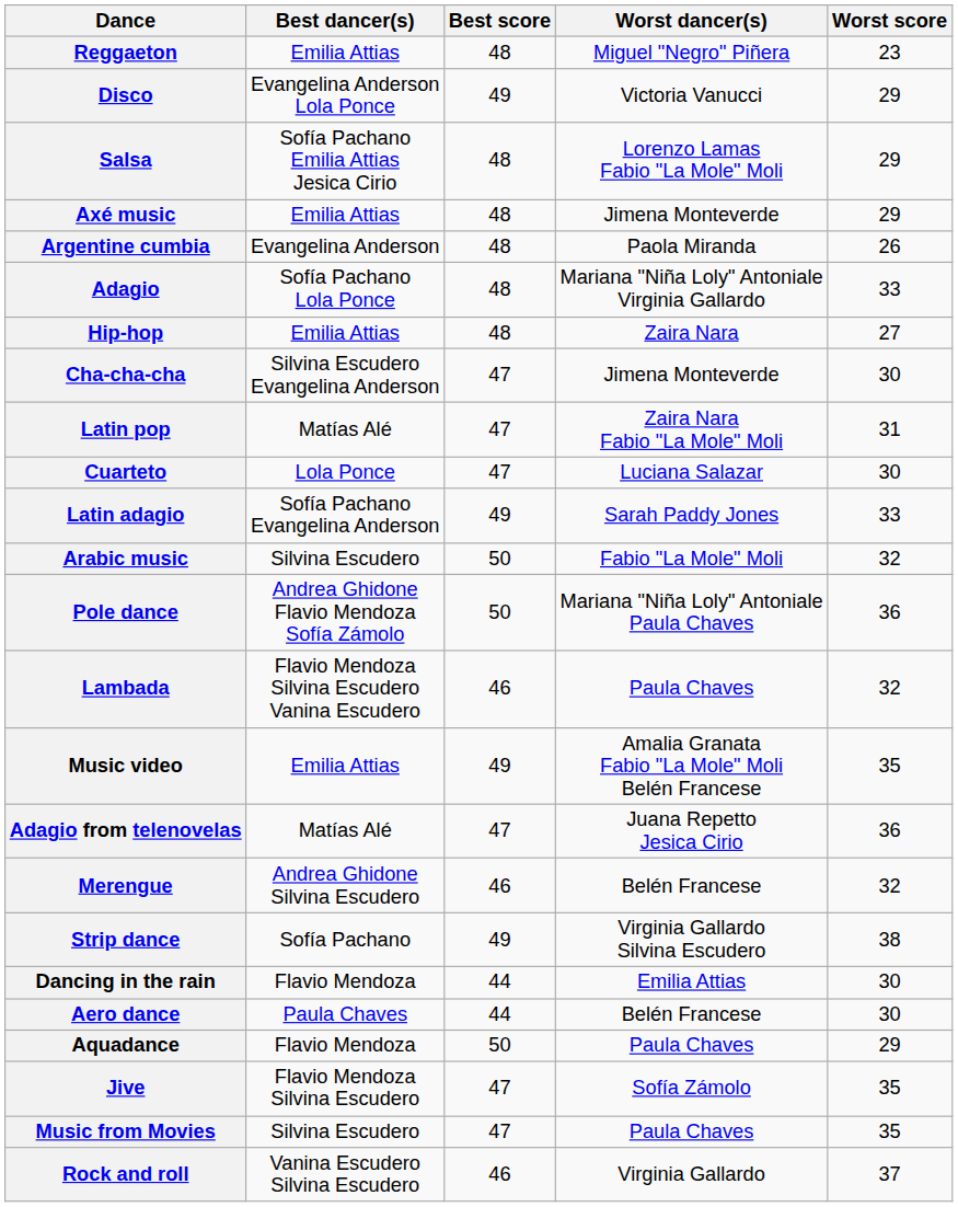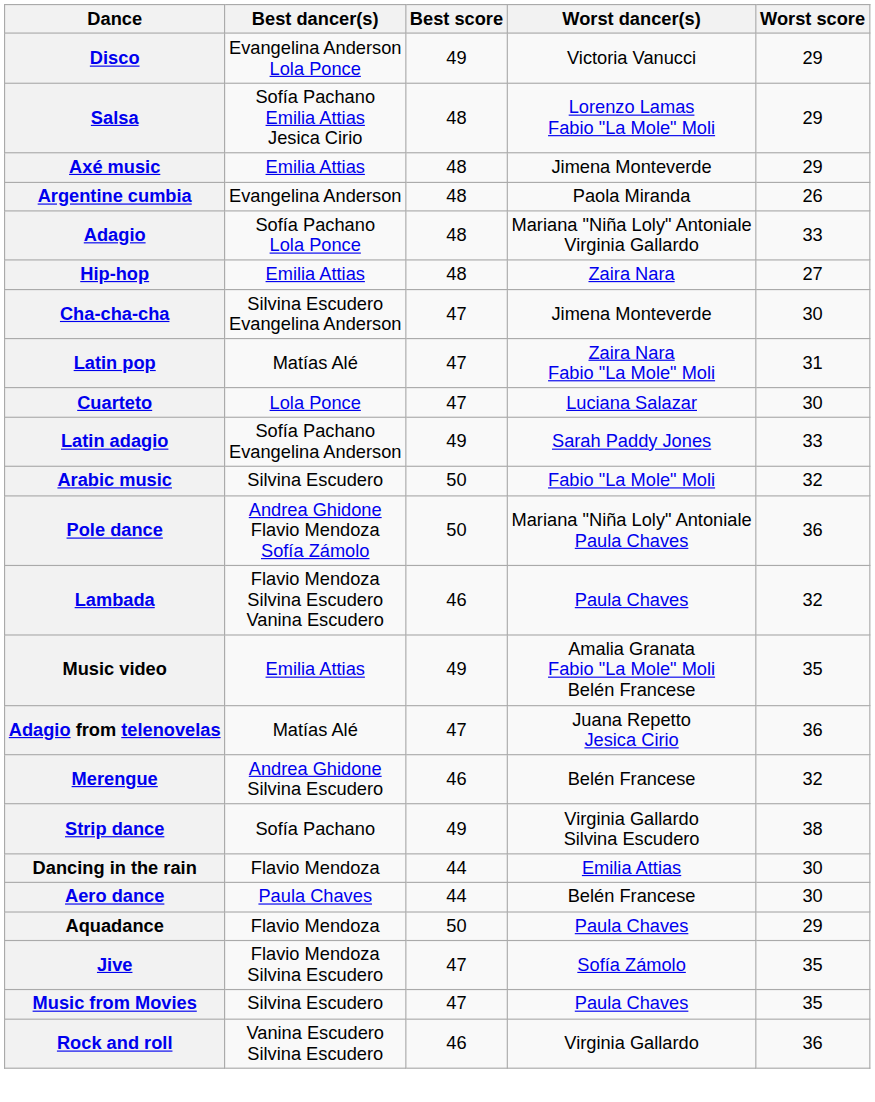 <table class="wikitable sortable" style="text-align:center;">
 <tr>
 <th>Dance</th>
 <th class="sortable">Best dancer(s)</th>
 <th>Best score</th>
 <th class="sortable">Worst dancer(s)</th>
 <th>Worst score</th>
-</tr>
-<tr>
-<th><a href='#'>Reggaeton</a></th>
-<td><a href='#'>Emilia Attias</a></td>
-<td>48</td>
-<td><a href='#'>Miguel "Negro" Piñera</a></td>
-<td>23</td>
 </tr>
 <tr>
 <th><a href='#'>Disco</a></th>
 <td>Evangelina Anderson<br><a href='#'>Lola Ponce</a></td>
 <td>49</td>
 <td>Victoria Vanucci</td>
 <td>29</td>
 </tr>
 <tr>
 <th><a href='#'>Salsa</a></th>
 <td>Sofía Pachano<br><a href='#'>Emilia Attias</a><br>Jesica Cirio</td>
 <td>48</td>
 <td><a href='#'>Lorenzo Lamas</a><br><a href='#'>Fabio "La Mole" Moli</a></td>
 <td>29</td>
 </tr>
 <tr>
 <th><a href='#'>Axé music</a></th>
 <td><a href='#'>Emilia Attias</a></td>
 <td>48</td>
 <td>Jimena Monteverde</td>
 <td>29</td>
 </tr>
 <tr>
 <th><a href='#'>Argentine cumbia</a></th>
 <td>Evangelina Anderson</td>
 <td>48</td>
 <td>Paola Miranda</td>
 <td>26</td>
 </tr>
 <tr>
 <th><a href='#'>Adagio</a></th>
 <td>Sofía Pachano<br><a href='#'>Lola Ponce</a></td>
 <td>48</td>
 <td>Mariana "Niña Loly" Antoniale<br>Virginia Gallardo</td>
 <td>33</td>
 </tr>
 <tr>
 <th><a href='#'>Hip-hop</a></th>
 <td><a href='#'>Emilia Attias</a></td>
 <td>48</td>
 <td><a href='#'>Zaira Nara</a></td>
 <td>27</td>
 </tr>
 <tr>
 <th><a href='#'>Cha-cha-cha</a></th>
 <td>Silvina Escudero<br>Evangelina Anderson</td>
 <td>47</td>
 <td>Jimena Monteverde</td>
 <td>30</td>
 </tr>
 <tr>
 <th><a href='#'>Latin pop</a></th>
 <td>Matías Alé</td>
 <td>47</td>
 <td><a href='#'>Zaira Nara</a><br><a href='#'>Fabio "La Mole" Moli</a></td>
 <td>31</td>
 </tr>
 <tr>
 <th><a href='#'>Cuarteto</a></th>
 <td><a href='#'>Lola Ponce</a></td>
 <td>47</td>
 <td><a href='#'>Luciana Salazar</a></td>
 <td>30</td>
 </tr>
 <tr>
 <th><a href='#'>Latin adagio</a></th>
 <td>Sofía Pachano<br>Evangelina Anderson</td>
 <td>49</td>
 <td><a href='#'>Sarah Paddy Jones</a></td>
 <td>33</td>
 </tr>
 <tr>
 <th><a href='#'>Arabic music</a></th>
 <td>Silvina Escudero</td>
 <td>50</td>
 <td><a href='#'>Fabio "La Mole" Moli</a></td>
 <td>32</td>
 </tr>
 <tr>
 <th><a href='#'>Pole dance</a></th>
 <td><a href='#'>Andrea Ghidone</a><br>Flavio Mendoza<br><a href='#'>Sofía Zámolo</a></td>
 <td>50</td>
 <td>Mariana "Niña Loly" Antoniale<br><a href='#'>Paula Chaves</a></td>
 <td>36</td>
 </tr>
 <tr>
 <th><a href='#'>Lambada</a></th>
 <td>Flavio Mendoza<br>Silvina Escudero<br>Vanina Escudero</td>
 <td>46</td>
 <td><a href='#'>Paula Chaves</a></td>
 <td>32</td>
 </tr>
 <tr>
 <th>Music video</th>
 <td><a href='#'>Emilia Attias</a></td>
 <td>49</td>
 <td>Amalia Granata<br><a href='#'>Fabio "La Mole" Moli</a><br>Belén Francese</td>
 <td>35</td>
 </tr>
 <tr>
 <th><a href='#'>Adagio</a> from <a href='#'>telenovelas</a></th>
 <td>Matías Alé</td>
 <td>47</td>
 <td>Juana Repetto<br><a href='#'>Jesica Cirio</a></td>
 <td>36</td>
 </tr>
 <tr>
 <th><a href='#'>Merengue</a></th>
 <td><a href='#'>Andrea Ghidone</a><br>Silvina Escudero</td>
 <td>46</td>
 <td>Belén Francese</td>
 <td>32</td>
 </tr>
 <tr>
 <th><a href='#'>Strip dance</a></th>
 <td>Sofía Pachano</td>
 <td>49</td>
 <td>Virginia Gallardo<br>Silvina Escudero</td>
 <td>38</td>
 </tr>
 <tr>
 <th>Dancing in the rain</th>
 <td>Flavio Mendoza</td>
 <td>44</td>
 <td><a href='#'>Emilia Attias</a></td>
 <td>30</td>
 </tr>
 <tr>
 <th><a href='#'>Aero dance</a></th>
 <td><a href='#'>Paula Chaves</a></td>
 <td>44</td>
 <td>Belén Francese</td>
 <td>30</td>
 </tr>
 <tr>
 <th>Aquadance</th>
 <td>Flavio Mendoza</td>
 <td>50</td>
 <td><a href='#'>Paula Chaves</a></td>
 <td>29</td>
 </tr>
 <tr>
 <th><a href='#'>Jive</a></th>
 <td>Flavio Mendoza<br>Silvina Escudero</td>
 <td>47</td>
 <td><a href='#'>Sofía Zámolo</a></td>
 <td>35</td>
 </tr>
 <tr>
 <th><a href='#'>Music from Movies</a></th>
 <td>Silvina Escudero</td>
 <td>47</td>
 <td><a href='#'>Paula Chaves</a></td>
 <td>35</td>
 </tr>
 <tr>
 <th><a href='#'>Rock and roll</a></th>
 <td>Vanina Escudero<br>Silvina Escudero</td>
 <td>46</td>
 <td>Virginia Gallardo</td>
-<td>37</td>
+<td>36</td>
 </tr>
 </table>
